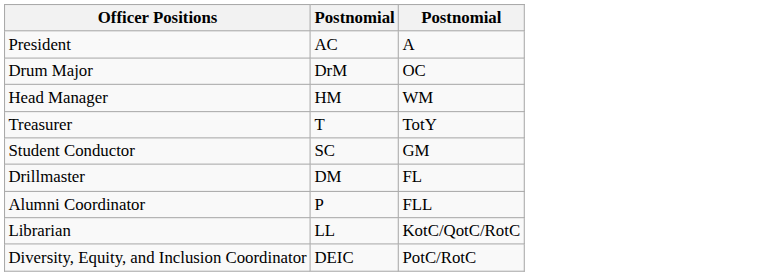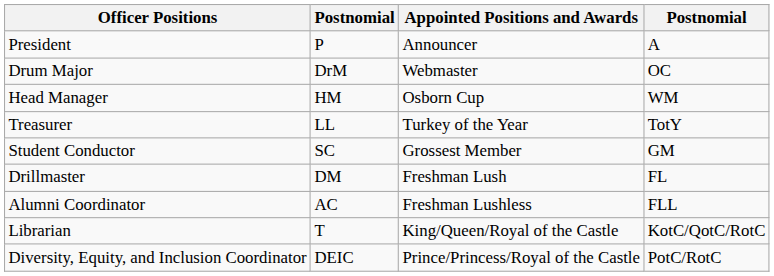 <table class="wikitable">
 <tr>
 <th>Officer Positions</th>
 <th>Postnomial</th>
+<th>Appointed Positions and Awards</th>
 <th>Postnomial</th>
 </tr>
 <tr>
 <td>President</td>
-<td>AC</td>
+<td>P</td>
+<td>Announcer</td>
 <td>A</td>
 </tr>
 <tr>
 <td>Drum Major</td>
 <td>DrM</td>
+<td>Webmaster</td>
 <td>OC</td>
 </tr>
 <tr>
 <td>Head Manager</td>
 <td>HM</td>
+<td>Osborn Cup</td>
 <td>WM</td>
 </tr>
 <tr>
 <td>Treasurer</td>
-<td>T</td>
+<td>LL</td>
+<td>Turkey of the Year</td>
 <td>TotY</td>
 </tr>
 <tr>
 <td>Student Conductor</td>
 <td>SC</td>
+<td>Grossest Member</td>
 <td>GM</td>
 </tr>
 <tr>
 <td>Drillmaster</td>
 <td>DM</td>
+<td>Freshman Lush</td>
 <td>FL</td>
 </tr>
 <tr>
 <td>Alumni Coordinator</td>
-<td>P</td>
+<td>AC</td>
+<td>Freshman Lushless</td>
 <td>FLL</td>
 </tr>
 <tr>
 <td>Librarian</td>
-<td>LL</td>
+<td>T</td>
+<td>King/Queen/Royal of the Castle</td>
 <td>KotC/QotC/RotC</td>
 </tr>
 <tr>
 <td>Diversity, Equity, and Inclusion Coordinator</td>
 <td>DEIC</td>
+<td>Prince/Princess/Royal of the Castle</td>
 <td>PotC/RotC</td>
 </tr>
 </table>
